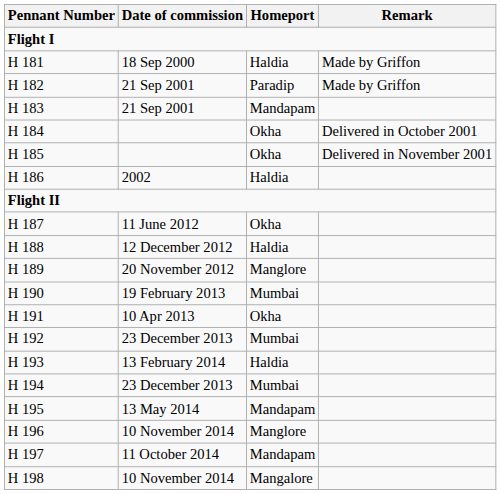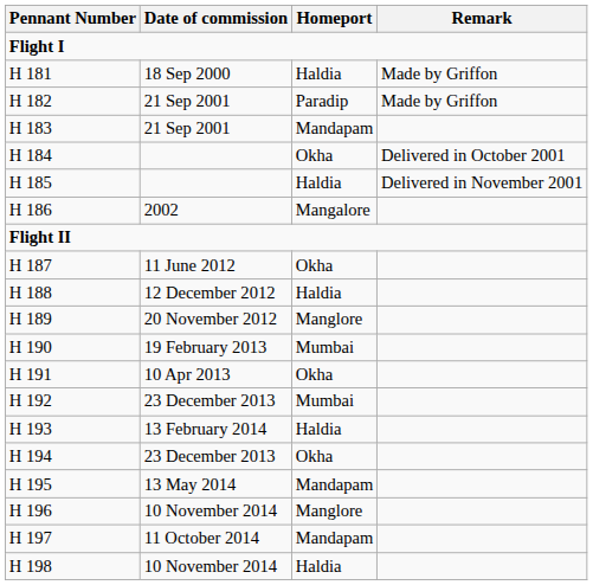 <table class="wikitable">
 <tr>
 <th>Pennant Number</th>
 <th>Date of commission</th>
 <th>Homeport</th>
 <th>Remark</th>
 </tr>
 <tr>
 <td colspan="4"><strong>Flight I</strong></td>
 </tr>
 <tr>
 <td>H 181</td>
 <td>18 Sep 2000</td>
 <td>Haldia</td>
 <td>Made by Griffon</td>
 </tr>
 <tr>
 <td>H 182</td>
 <td>21 Sep 2001</td>
 <td>Paradip</td>
 <td>Made by Griffon</td>
 </tr>
 <tr>
 <td>H 183</td>
 <td>21 Sep 2001</td>
 <td>Mandapam</td>
 <td></td>
 </tr>
 <tr>
 <td>H 184</td>
 <td></td>
 <td>Okha</td>
 <td>Delivered in October 2001</td>
 </tr>
 <tr>
 <td>H 185</td>
 <td></td>
-<td>Okha</td>
+<td>Haldia</td>
 <td>Delivered in November 2001</td>
 </tr>
 <tr>
 <td>H 186</td>
 <td>2002</td>
-<td>Haldia</td>
+<td>Mangalore</td>
 <td></td>
 </tr>
 <tr>
 <td colspan="4"><strong>Flight II</strong></td>
 </tr>
 <tr>
 <td>H 187</td>
 <td>11 June 2012</td>
 <td>Okha</td>
 <td></td>
 </tr>
 <tr>
 <td>H 188</td>
 <td>12 December 2012</td>
 <td>Haldia</td>
 <td></td>
 </tr>
 <tr>
 <td>H 189</td>
 <td>20 November 2012</td>
 <td>Manglore</td>
 <td></td>
 </tr>
 <tr>
 <td>H 190</td>
 <td>19 February 2013</td>
 <td>Mumbai</td>
 <td></td>
 </tr>
 <tr>
 <td>H 191</td>
 <td>10 Apr 2013</td>
 <td>Okha</td>
 <td></td>
 </tr>
 <tr>
 <td>H 192</td>
 <td>23 December 2013</td>
 <td>Mumbai</td>
 <td></td>
 </tr>
 <tr>
 <td>H 193</td>
 <td>13 February 2014</td>
 <td>Haldia</td>
 <td></td>
 </tr>
 <tr>
 <td>H 194</td>
 <td>23 December 2013</td>
-<td>Mumbai</td>
+<td>Okha</td>
 <td></td>
 </tr>
 <tr>
 <td>H 195</td>
 <td>13 May 2014</td>
 <td>Mandapam</td>
 <td></td>
 </tr>
 <tr>
 <td>H 196</td>
 <td>10 November 2014</td>
 <td>Manglore</td>
 <td></td>
 </tr>
 <tr>
 <td>H 197</td>
 <td>11 October 2014</td>
 <td>Mandapam</td>
 <td></td>
 </tr>
 <tr>
 <td>H 198</td>
 <td>10 November 2014</td>
-<td>Mangalore</td>
+<td>Haldia</td>
 <td></td>
 </tr>
 </table>
